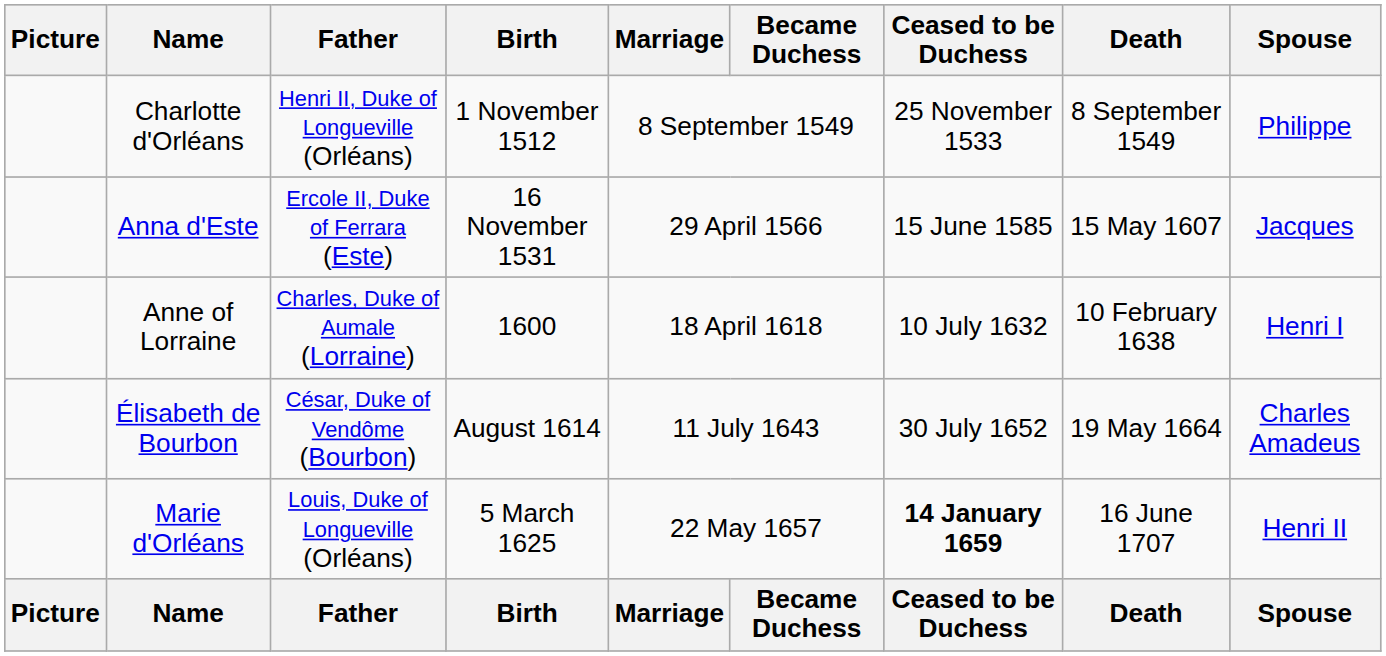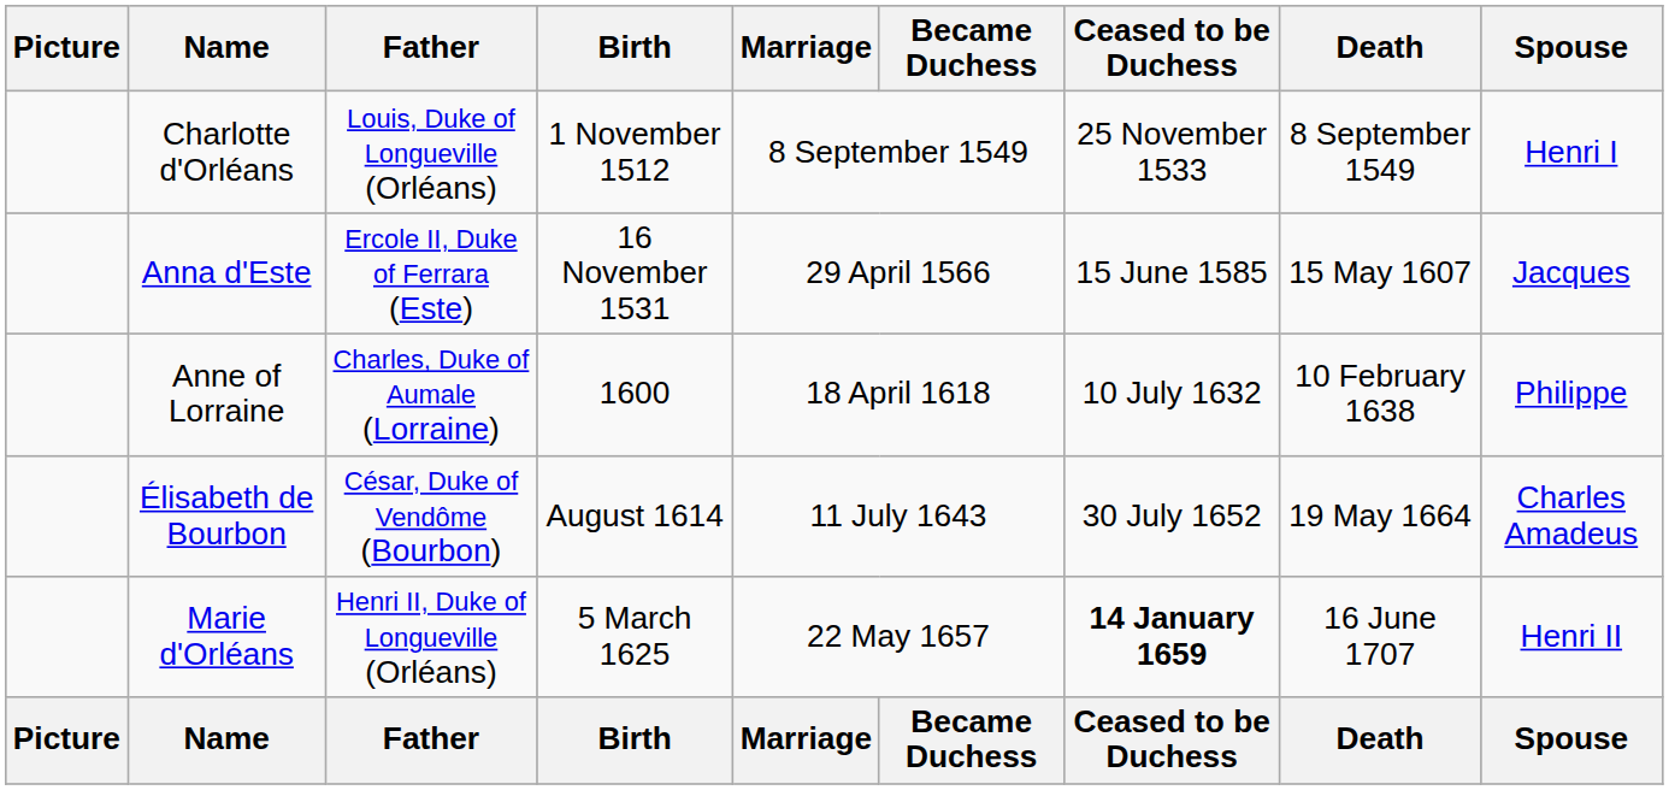 <table width=95% class="wikitable">
 <tr>
 <th>Picture</th>
 <th>Name</th>
 <th>Father</th>
 <th>Birth</th>
 <th>Marriage</th>
 <th>Became Duchess</th>
 <th>Ceased to be Duchess</th>
 <th>Death</th>
 <th>Spouse</th>
 </tr>
 <tr>
 <td align="center"></td>
 <td align="center">Charlotte d'Orléans</td>
-<td align="center"><small><a href='#'>Henri II, Duke of Longueville</a></small><br>(Orléans)</td>
+<td align="center"><small><a href='#'>Louis, Duke of Longueville</a></small><br>(Orléans)</td>
 <td align="center">1 November 1512</td>
 <td align="center"  colspan="2">8 September 1549</td>
 <td align="center">25 November 1533</td>
 <td align="center">8 September 1549</td>
-<td align="center"><a href='#'>Philippe</a></td>
+<td align="center"><a href='#'>Henri I</a></td>
 </tr>
 <tr>
 <td align="center"></td>
 <td align="center"><a href='#'>Anna d'Este</a></td>
 <td align="center"><small><a href='#'>Ercole II, Duke of Ferrara</a></small><br>(<a href='#'>Este</a>)</td>
 <td align="center">16 November 1531</td>
 <td align="center" colspan="2">29 April 1566</td>
 <td align="center">15 June 1585</td>
 <td align="center">15 May 1607</td>
 <td align="center"><a href='#'>Jacques</a></td>
 </tr>
 <tr>
 <td align="center"></td>
 <td align="center">Anne of Lorraine</td>
 <td align="center"><small><a href='#'>Charles, Duke of Aumale</a></small><br>(<a href='#'>Lorraine</a>)</td>
 <td align="center">1600</td>
 <td align="center" colspan="2">18 April 1618</td>
 <td align="center">10 July 1632</td>
 <td align="center">10 February 1638</td>
-<td align="center"><a href='#'>Henri I</a></td>
+<td align="center"><a href='#'>Philippe</a></td>
 </tr>
 <tr>
 <td align="center"></td>
 <td align="center"><a href='#'>Élisabeth de Bourbon</a></td>
 <td align="center"><small><a href='#'>César, Duke of Vendôme</a></small><br>(<a href='#'>Bourbon</a>)</td>
 <td align="center">August 1614</td>
 <td align="center" colspan="2">11 July 1643</td>
 <td align="center">30 July 1652</td>
 <td align="center">19 May 1664</td>
 <td align="center"><a href='#'>Charles Amadeus</a></td>
 </tr>
 <tr>
 <td align="center"></td>
 <td align="center"><a href='#'>Marie d'Orléans</a></td>
-<td align="center"><small><a href='#'>Louis, Duke of Longueville</a></small><br>(Orléans)</td>
+<td align="center"><small><a href='#'>Henri II, Duke of Longueville</a></small><br>(Orléans)</td>
 <td align="center">5 March 1625</td>
 <td align="center" colspan="2">22 May 1657</td>
 <td align="center"><strong>14 January 1659</strong></td>
 <td align="center">16 June 1707</td>
 <td align="center"><a href='#'>Henri II</a></td>
 </tr>
 <tr>
 <th>Picture</th>
 <th>Name</th>
 <th>Father</th>
 <th>Birth</th>
 <th>Marriage</th>
 <th>Became Duchess</th>
 <th>Ceased to be Duchess</th>
 <th>Death</th>
 <th>Spouse</th>
 </tr>
 </table>
